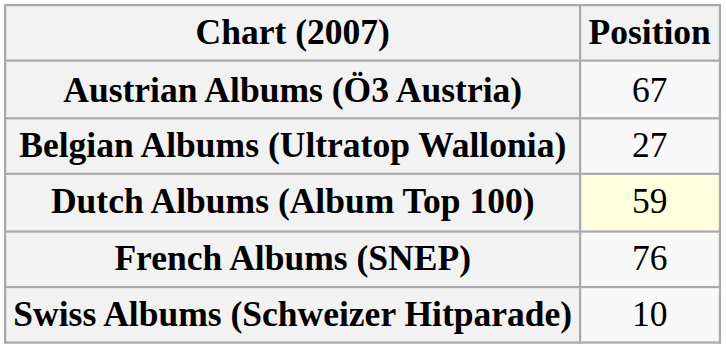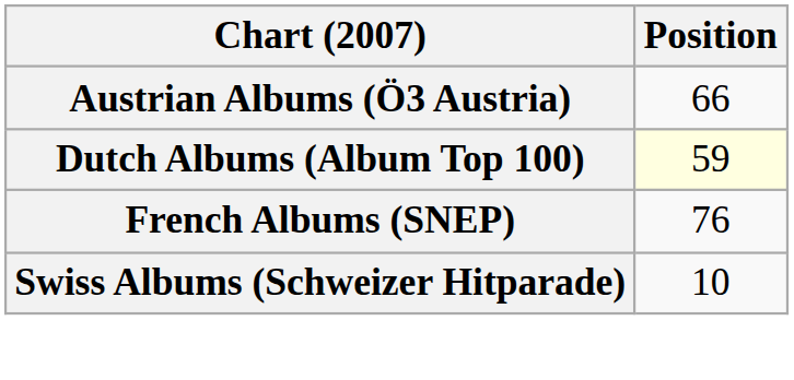 <table class="wikitable sortable plainrowheaders" style="text-align:center">
 <tr>
 <th scope="col">Chart (2007)</th>
 <th scope="col">Position</th>
 </tr>
 <tr>
 <th scope="row">Austrian Albums (Ö3 Austria)</th>
-<td>67</td>
-</tr>
-<tr>
-<th scope="row">Belgian Albums (Ultratop Wallonia)</th>
-<td>27</td>
+<td>66</td>
 </tr>
 <tr>
 <th scope="row">Dutch Albums (Album Top 100)</th>
 <td style="background: lightyellow;">59</td>
 </tr>
 <tr>
 <th scope="row">French Albums (SNEP)</th>
 <td>76</td>
 </tr>
 <tr>
 <th scope="row">Swiss Albums (Schweizer Hitparade)</th>
 <td>10</td>
 </tr>
 </table>
